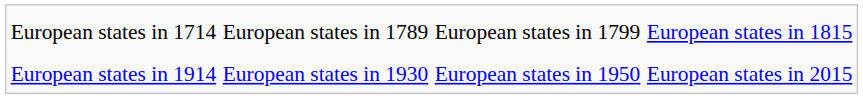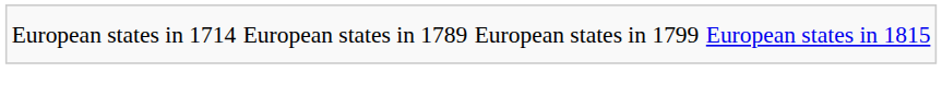 <table style="float:center; clear:center; margin: auto; border: 1px #CCCCCC solid; background:#F9F9F9">
 <tr>
 <td align="center"></td>
 <td align="center"></td>
 <td align="center"></td>
 <td align="center"></td>
 </tr>
 <tr>
 <td align=center><small>European states in 1714</small></td>
 <td align=center><small>European states in 1789</small></td>
 <td align=center><small>European states in 1799</small></td>
 <td align=center><small><a href='#'>European states in 1815</a></small></td>
 </tr>
 <tr>
 <td align="center"></td>
 <td align="center"></td>
 <td align="center"></td>
 <td align="center"></td>
 </tr>
-<tr>
-<td align=center><small><a href='#'>European states in 1914</a></small></td>
-<td align=center><small><a href='#'>European states in 1930</a></small></td>
-<td align=center><small><a href='#'>European states in 1950</a></small></td>
-<td align=center><small><a href='#'>European states in 2015</a></small></td>
-</tr>
 </table>
